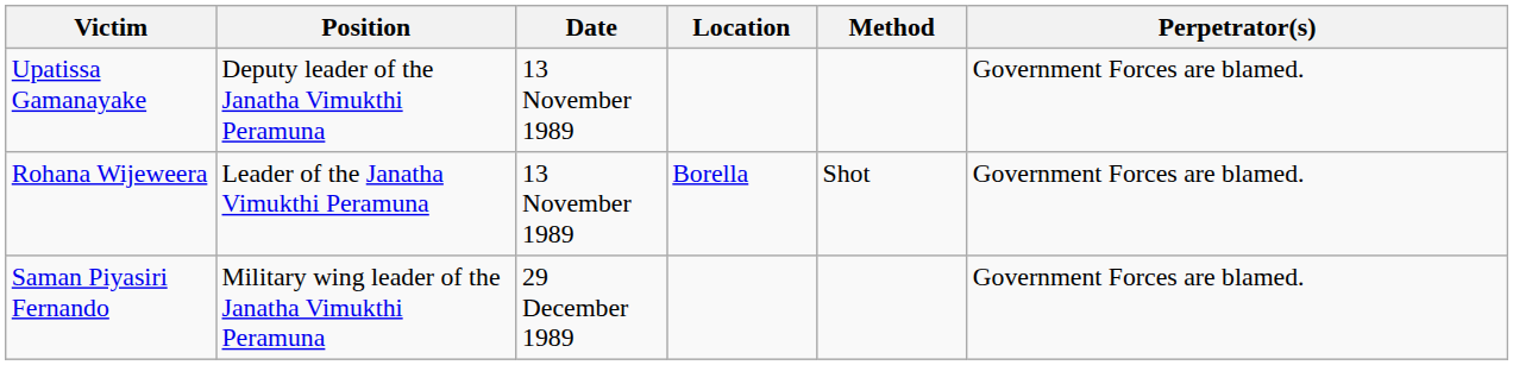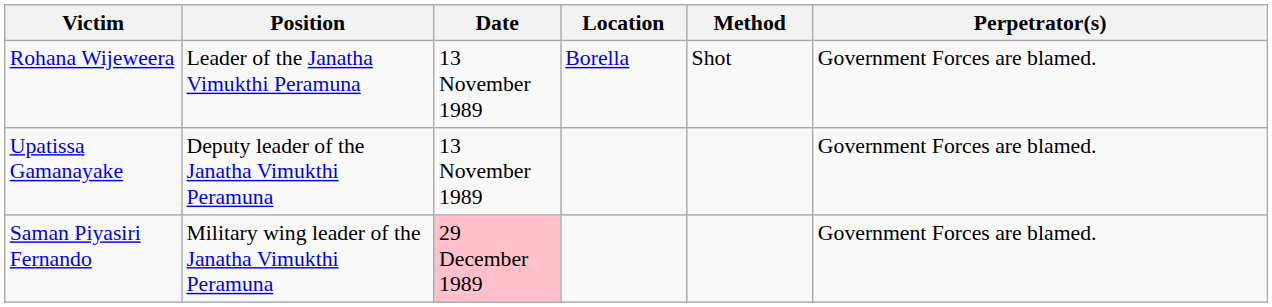 <table class="wikitable" style="font-size:95%;width:100%;">
 <tr>
 <th width="14%">Victim</th>
 <th width="20%">Position</th>
 <th width="10%">Date</th>
 <th width="10%">Location</th>
 <th width="10%">Method</th>
 <th width="36%">Perpetrator(s)</th>
 </tr>
 <tr valign=top>
+<td><a href='#'>Rohana Wijeweera</a></td>
+<td>Leader of the <a href='#'>Janatha Vimukthi Peramuna</a></td>
+<td>13 November 1989</td>
+<td><a href='#'>Borella</a></td>
+<td>Shot</td>
+<td>Government Forces are blamed.</td>
+</tr>
+<tr valign=top>
 <td><a href='#'>Upatissa Gamanayake </a></td>
 <td>Deputy leader of the <a href='#'>Janatha Vimukthi Peramuna</a></td>
 <td>13 November 1989</td>
 <td></td>
 <td></td>
 <td>Government Forces are blamed.</td>
 </tr>
 <tr valign=top>
-<td><a href='#'>Rohana Wijeweera</a></td>
-<td>Leader of the <a href='#'>Janatha Vimukthi Peramuna</a></td>
-<td>13 November 1989</td>
-<td><a href='#'>Borella</a></td>
-<td>Shot</td>
-<td>Government Forces are blamed.</td>
-</tr>
-<tr valign=top>
 <td><a href='#'>Saman Piyasiri Fernando</a></td>
 <td>Military wing leader of the <a href='#'>Janatha Vimukthi Peramuna</a></td>
-<td>29 December 1989</td>
+<td style="background: pink;">29 December 1989</td>
 <td></td>
 <td></td>
 <td>Government Forces are blamed.</td>
 </tr>
 </table>
